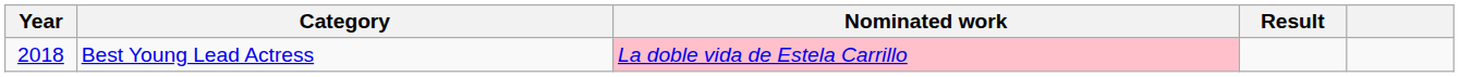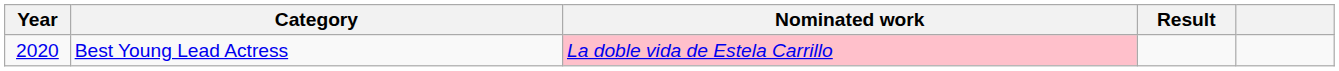 <table class="wikitable plainrowheaders" style="width:70%;">
 <tr>
 <th scope="col" style="width:4%;">Year</th>
 <th scope="col" style="width:30%;">Category</th>
 <th scope="col" style="width:35%;">Nominated work</th>
 <th scope="col" style="width:6%;">Result</th>
 <th scope="col" style="width:6%;"></th>
 </tr>
 <tr>
-<td align=center><a href='#'>2018</a></td>
+<td align=center><a href='#'>2020</a></td>
 <td><a href='#'>Best Young Lead Actress</a></td>
 <td style="background: pink;"><em><a href='#'>La doble vida de Estela Carrillo</a></em></td>
 <td></td>
 <td align=center></td>
 </tr>
 </table>
